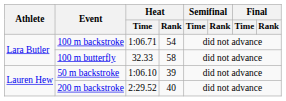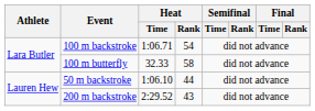 <table class=wikitable style="font-size:90%">
 <tr>
 <th rowspan="2">Athlete</th>
 <th rowspan="2">Event</th>
 <th colspan="2">Heat</th>
 <th colspan="2">Semifinal</th>
 <th colspan="2">Final</th>
 </tr>
 <tr style="font-size:95%">
 <th>Time</th>
 <th>Rank</th>
 <th>Time</th>
 <th>Rank</th>
 <th>Time</th>
 <th>Rank</th>
 </tr>
 <tr align=center>
 <td align=left rowspan=2><a href='#'>Lara Butler</a></td>
 <td align=left><a href='#'>100 m backstroke</a></td>
 <td>1:06.71</td>
 <td>54</td>
 <td colspan=4>did not advance</td>
 </tr>
 <tr align=center>
 <td align=left><a href='#'>100 m butterfly</a></td>
 <td>32.33</td>
 <td>58</td>
 <td colspan=4>did not advance</td>
 </tr>
 <tr align=center>
 <td align=left rowspan=2><a href='#'>Lauren Hew</a></td>
 <td align=left><a href='#'>50 m backstroke</a></td>
 <td>1:06.10</td>
-<td>39</td>
+<td>44</td>
 <td colspan=4>did not advance</td>
 </tr>
 <tr align=center>
 <td align=left><a href='#'>200 m backstroke</a></td>
 <td>2:29.52</td>
-<td>40</td>
+<td>43</td>
 <td colspan=4>did not advance</td>
 </tr>
 </table>
